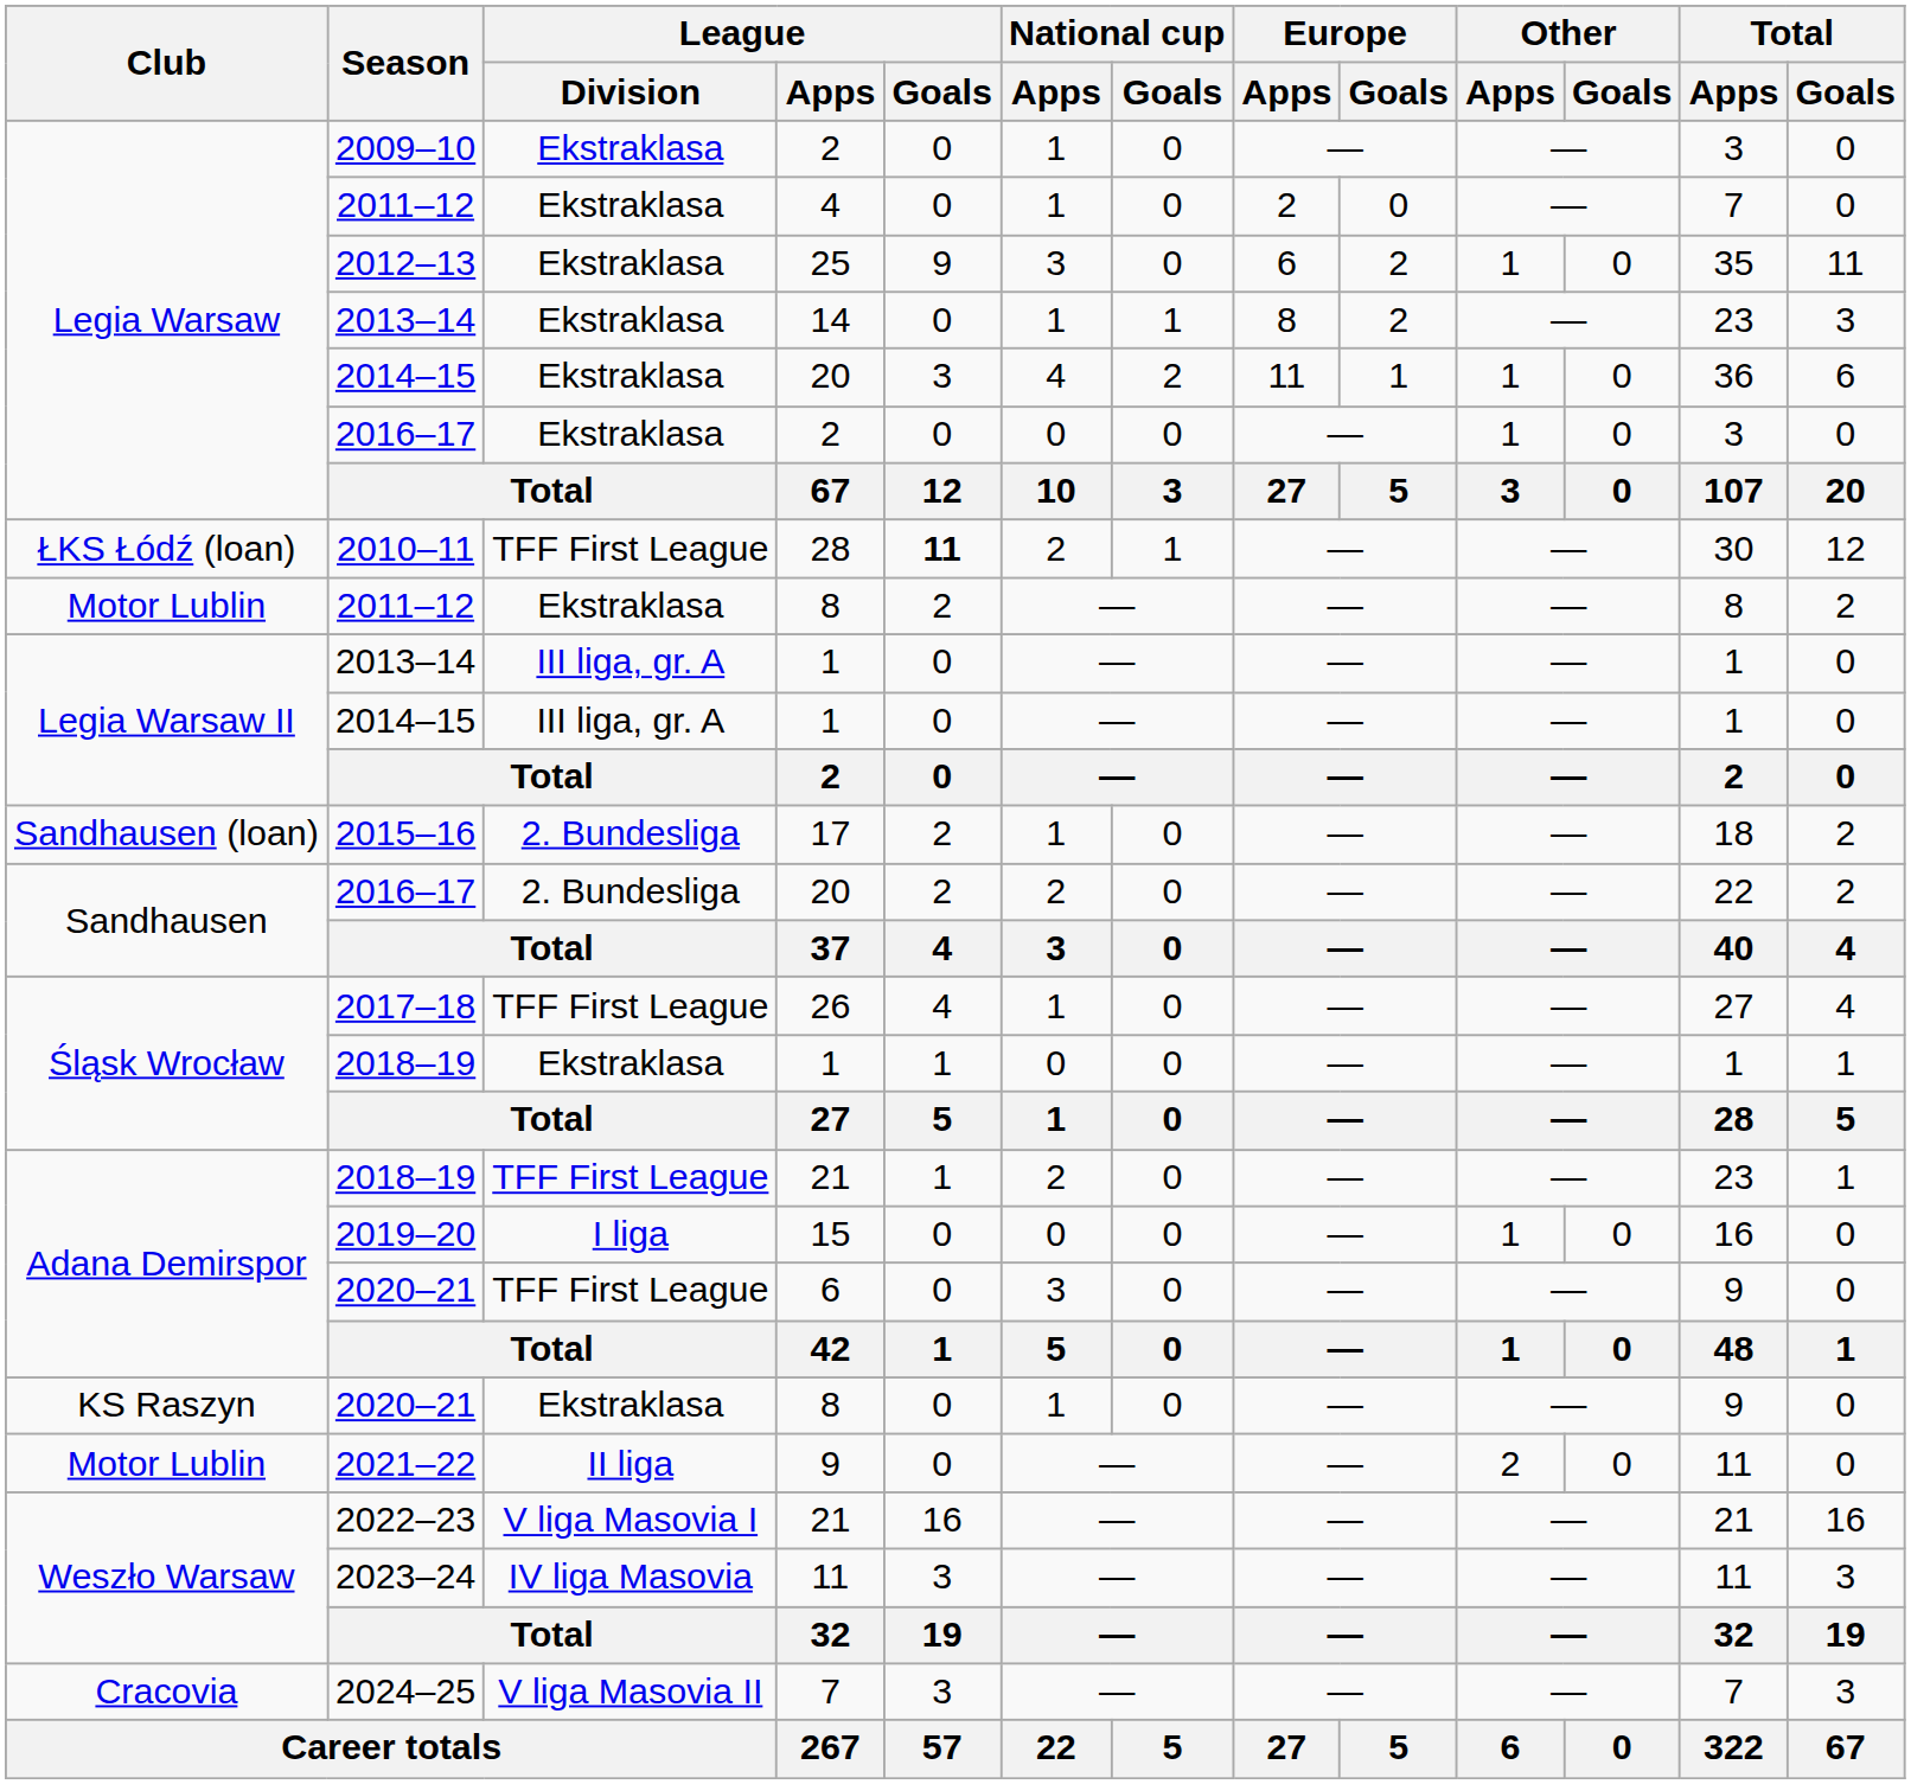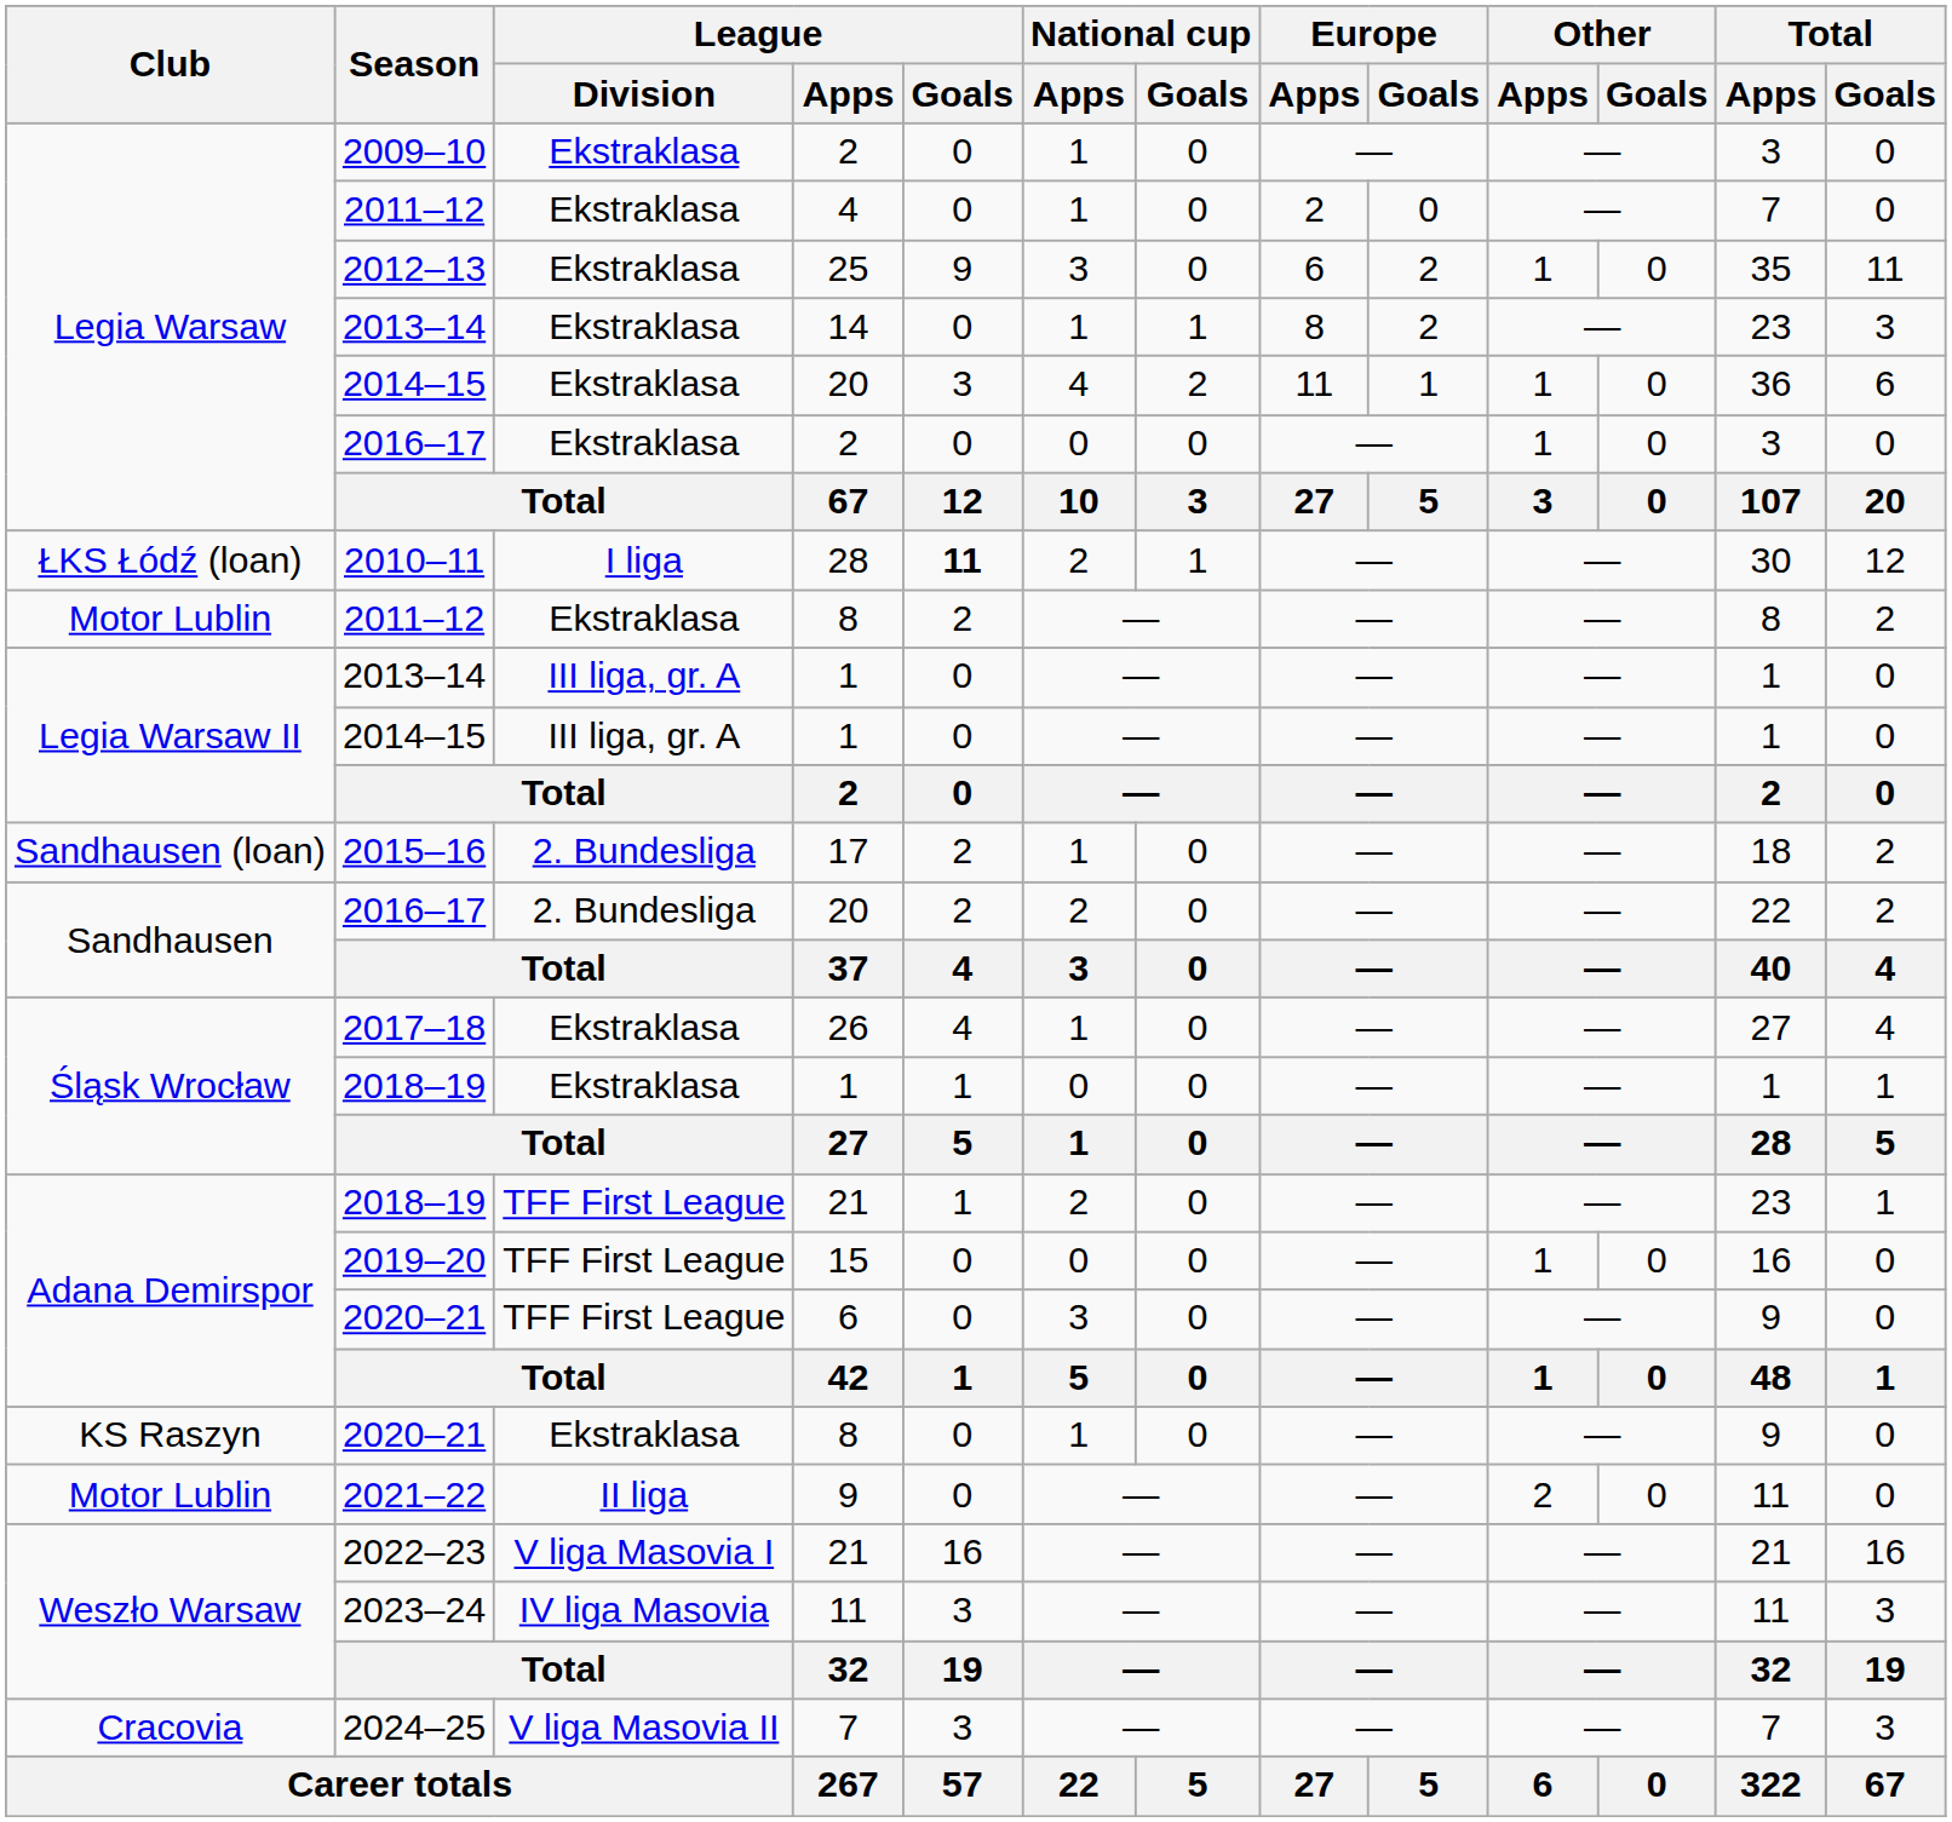 <table class="wikitable" style="text-align: center">
 <tr>
 <th rowspan=2>Club</th>
 <th rowspan=2>Season</th>
 <th colspan=3>League</th>
 <th colspan=2>National cup</th>
 <th colspan=2>Europe</th>
 <th colspan=2>Other</th>
 <th colspan=2>Total</th>
 </tr>
 <tr>
 <th>Division</th>
 <th>Apps</th>
 <th>Goals</th>
 <th>Apps</th>
 <th>Goals</th>
 <th>Apps</th>
 <th>Goals</th>
 <th>Apps</th>
 <th>Goals</th>
 <th>Apps</th>
 <th>Goals</th>
 </tr>
 <tr>
 <td rowspan=7><a href='#'>Legia Warsaw</a></td>
 <td><a href='#'>2009–10</a></td>
 <td><a href='#'>Ekstraklasa</a></td>
 <td>2</td>
 <td>0</td>
 <td>1</td>
 <td>0</td>
 <td colspan=2>—</td>
 <td colspan=2>—</td>
 <td>3</td>
 <td>0</td>
 </tr>
 <tr>
 <td><a href='#'>2011–12</a></td>
 <td>Ekstraklasa</td>
 <td>4</td>
 <td>0</td>
 <td>1</td>
 <td>0</td>
 <td>2</td>
 <td>0</td>
 <td colspan=2>—</td>
 <td>7</td>
 <td>0</td>
 </tr>
 <tr>
 <td><a href='#'>2012–13</a></td>
 <td>Ekstraklasa</td>
 <td>25</td>
 <td>9</td>
 <td>3</td>
 <td>0</td>
 <td>6</td>
 <td>2</td>
 <td>1</td>
 <td>0</td>
 <td>35</td>
 <td>11</td>
 </tr>
 <tr>
 <td><a href='#'>2013–14</a></td>
 <td>Ekstraklasa</td>
 <td>14</td>
 <td>0</td>
 <td>1</td>
 <td>1</td>
 <td>8</td>
 <td>2</td>
 <td colspan=2>—</td>
 <td>23</td>
 <td>3</td>
 </tr>
 <tr>
 <td><a href='#'>2014–15</a></td>
 <td>Ekstraklasa</td>
 <td>20</td>
 <td>3</td>
 <td>4</td>
 <td>2</td>
 <td>11</td>
 <td>1</td>
 <td>1</td>
 <td>0</td>
 <td>36</td>
 <td>6</td>
 </tr>
 <tr>
 <td><a href='#'>2016–17</a></td>
 <td>Ekstraklasa</td>
 <td>2</td>
 <td>0</td>
 <td>0</td>
 <td>0</td>
 <td colspan=2>—</td>
 <td>1</td>
 <td>0</td>
 <td>3</td>
 <td>0</td>
 </tr>
 <tr>
 <th colspan=2>Total</th>
 <th>67</th>
 <th>12</th>
 <th>10</th>
 <th>3</th>
 <th>27</th>
 <th>5</th>
 <th>3</th>
 <th>0</th>
 <th>107</th>
 <th>20</th>
 </tr>
 <tr>
 <td><a href='#'>ŁKS Łódź</a> (loan)</td>
 <td><a href='#'>2010–11</a></td>
-<td>TFF First League</td>
+<td><a href='#'>I liga</a></td>
 <td>28</td>
 <td><strong>11</strong></td>
 <td>2</td>
 <td>1</td>
 <td colspan=2>—</td>
 <td colspan=2>—</td>
 <td>30</td>
 <td>12</td>
 </tr>
 <tr>
 <td><a href='#'>Motor Lublin</a></td>
 <td><a href='#'>2011–12</a></td>
 <td>Ekstraklasa</td>
 <td>8</td>
 <td>2</td>
 <td colspan=2>—</td>
 <td colspan=2>—</td>
 <td colspan=2>—</td>
 <td>8</td>
 <td>2</td>
 </tr>
 <tr>
 <td rowspan=3><a href='#'>Legia Warsaw II</a></td>
 <td>2013–14</td>
 <td><a href='#'>III liga, gr. A</a></td>
 <td>1</td>
 <td>0</td>
 <td colspan=2>—</td>
 <td colspan=2>—</td>
 <td colspan=2>—</td>
 <td>1</td>
 <td>0</td>
 </tr>
 <tr>
 <td>2014–15</td>
 <td>III liga, gr. A</td>
 <td>1</td>
 <td>0</td>
 <td colspan=2>—</td>
 <td colspan=2>—</td>
 <td colspan=2>—</td>
 <td>1</td>
 <td>0</td>
 </tr>
 <tr>
 <th colspan=2>Total</th>
 <th>2</th>
 <th>0</th>
 <th colspan=2>—</th>
 <th colspan=2>—</th>
 <th colspan=2>—</th>
 <th>2</th>
 <th>0</th>
 </tr>
 <tr>
 <td><a href='#'>Sandhausen</a> (loan)</td>
 <td><a href='#'>2015–16</a></td>
 <td><a href='#'>2. Bundesliga</a></td>
 <td>17</td>
 <td>2</td>
 <td>1</td>
 <td>0</td>
 <td colspan=2>—</td>
 <td colspan=2>—</td>
 <td>18</td>
 <td>2</td>
 </tr>
 <tr>
 <td rowspan=2>Sandhausen</td>
 <td><a href='#'>2016–17</a></td>
 <td>2. Bundesliga</td>
 <td>20</td>
 <td>2</td>
 <td>2</td>
 <td>0</td>
 <td colspan=2>—</td>
 <td colspan=2>—</td>
 <td>22</td>
 <td>2</td>
 </tr>
 <tr>
 <th colspan=2>Total</th>
 <th>37</th>
 <th>4</th>
 <th>3</th>
 <th>0</th>
 <th colspan=2>—</th>
 <th colspan=2>—</th>
 <th>40</th>
 <th>4</th>
 </tr>
 <tr>
 <td rowspan=3><a href='#'>Śląsk Wrocław</a></td>
 <td><a href='#'>2017–18</a></td>
-<td>TFF First League</td>
+<td>Ekstraklasa</td>
 <td>26</td>
 <td>4</td>
 <td>1</td>
 <td>0</td>
 <td colspan=2>—</td>
 <td colspan=2>—</td>
 <td>27</td>
 <td>4</td>
 </tr>
 <tr>
 <td><a href='#'>2018–19</a></td>
 <td>Ekstraklasa</td>
 <td>1</td>
 <td>1</td>
 <td>0</td>
 <td>0</td>
 <td colspan=2>—</td>
 <td colspan=2>—</td>
 <td>1</td>
 <td>1</td>
 </tr>
 <tr>
 <th colspan=2>Total</th>
 <th>27</th>
 <th>5</th>
 <th>1</th>
 <th>0</th>
 <th colspan=2>—</th>
 <th colspan=2>—</th>
 <th>28</th>
 <th>5</th>
 </tr>
 <tr>
 <td rowspan=4><a href='#'>Adana Demirspor</a></td>
 <td><a href='#'>2018–19</a></td>
 <td><a href='#'>TFF First League</a></td>
 <td>21</td>
 <td>1</td>
 <td>2</td>
 <td>0</td>
 <td colspan=2>—</td>
 <td colspan=2>—</td>
 <td>23</td>
 <td>1</td>
 </tr>
 <tr>
 <td><a href='#'>2019–20</a></td>
-<td><a href='#'>I liga</a></td>
+<td>TFF First League</td>
 <td>15</td>
 <td>0</td>
 <td>0</td>
 <td>0</td>
 <td colspan=2>—</td>
 <td>1</td>
 <td>0</td>
 <td>16</td>
 <td>0</td>
 </tr>
 <tr>
 <td><a href='#'>2020–21</a></td>
 <td>TFF First League</td>
 <td>6</td>
 <td>0</td>
 <td>3</td>
 <td>0</td>
 <td colspan=2>—</td>
 <td colspan=2>—</td>
 <td>9</td>
 <td>0</td>
 </tr>
 <tr>
 <th colspan=2>Total</th>
 <th>42</th>
 <th>1</th>
 <th>5</th>
 <th>0</th>
 <th colspan=2>—</th>
 <th>1</th>
 <th>0</th>
 <th>48</th>
 <th>1</th>
 </tr>
 <tr>
 <td>KS Raszyn</td>
 <td><a href='#'>2020–21</a></td>
 <td>Ekstraklasa</td>
 <td>8</td>
 <td>0</td>
 <td>1</td>
 <td>0</td>
 <td colspan=2>—</td>
 <td colspan=2>—</td>
 <td>9</td>
 <td>0</td>
 </tr>
 <tr>
 <td><a href='#'>Motor Lublin</a></td>
 <td><a href='#'>2021–22</a></td>
 <td><a href='#'>II liga</a></td>
 <td>9</td>
 <td>0</td>
 <td colspan=2>—</td>
 <td colspan=2>—</td>
 <td>2</td>
 <td>0</td>
 <td>11</td>
 <td>0</td>
 </tr>
 <tr>
 <td rowspan=3><a href='#'>Weszło Warsaw</a></td>
 <td>2022–23</td>
 <td><a href='#'>V liga Masovia I</a></td>
 <td>21</td>
 <td>16</td>
 <td colspan=2>—</td>
 <td colspan=2>—</td>
 <td colspan=2>—</td>
 <td>21</td>
 <td>16</td>
 </tr>
 <tr>
 <td>2023–24</td>
 <td><a href='#'>IV liga Masovia</a></td>
 <td>11</td>
 <td>3</td>
 <td colspan=2>—</td>
 <td colspan=2>—</td>
 <td colspan=2>—</td>
 <td>11</td>
 <td>3</td>
 </tr>
 <tr>
 <th colspan=2>Total</th>
 <th>32</th>
 <th>19</th>
 <th colspan=2>—</th>
 <th colspan=2>—</th>
 <th colspan=2>—</th>
 <th>32</th>
 <th>19</th>
 </tr>
 <tr>
 <td><a href='#'>Cracovia</a></td>
 <td>2024–25</td>
 <td><a href='#'>V liga Masovia II</a></td>
 <td>7</td>
 <td>3</td>
 <td colspan=2>—</td>
 <td colspan=2>—</td>
 <td colspan=2>—</td>
 <td>7</td>
 <td>3</td>
 </tr>
 <tr>
 <th colspan=3>Career totals</th>
 <th>267</th>
 <th>57</th>
 <th>22</th>
 <th>5</th>
 <th>27</th>
 <th>5</th>
 <th>6</th>
 <th>0</th>
 <th>322</th>
 <th>67</th>
 </tr>
 </table>
